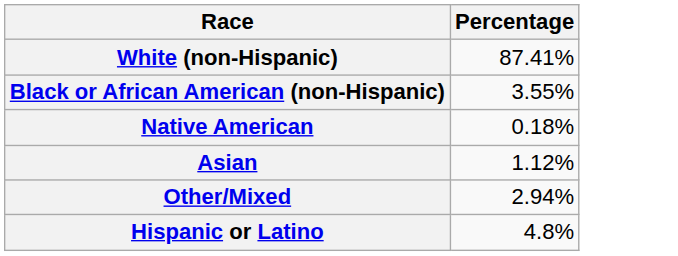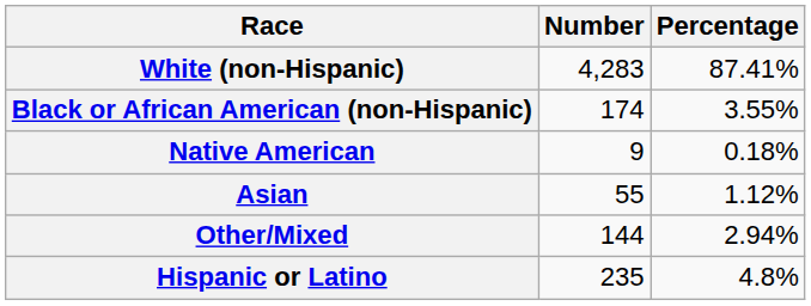 <table class="wikitable" style="text-align:right">
 <tr>
 <th scope="col">Race</th>
+<th scope="col">Number</th>
 <th scope="col">Percentage</th>
 </tr>
 <tr>
 <th scope="row"><a href='#'>White</a> (non-Hispanic)</th>
+<td>4,283</td>
 <td>87.41%</td>
 </tr>
 <tr>
 <th scope="row"><a href='#'>Black or African American</a> (non-Hispanic)</th>
+<td>174</td>
 <td>3.55%</td>
 </tr>
 <tr>
 <th scope="row"><a href='#'>Native American</a></th>
+<td>9</td>
 <td>0.18%</td>
 </tr>
 <tr>
 <th scope="row"><a href='#'>Asian</a></th>
+<td>55</td>
 <td>1.12%</td>
 </tr>
 <tr>
 <th scope="row"><a href='#'>Other/Mixed</a></th>
+<td>144</td>
 <td>2.94%</td>
 </tr>
 <tr>
 <th scope="row"><a href='#'>Hispanic</a> or <a href='#'>Latino</a></th>
+<td>235</td>
 <td>4.8%</td>
 </tr>
 </table>
